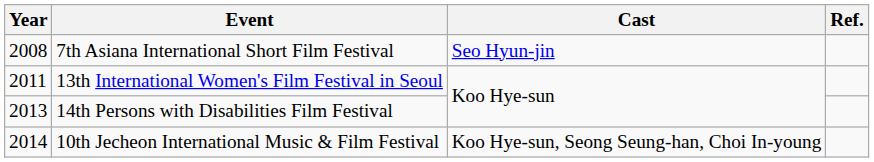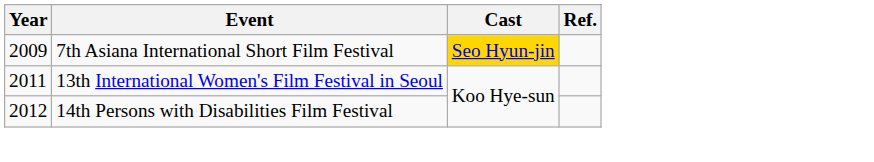 <table class="wikitable">
 <tr>
 <th>Year</th>
 <th>Event</th>
 <th>Cast</th>
 <th>Ref.</th>
 </tr>
 <tr>
-<td>2008</td>
+<td>2009</td>
 <td>7th Asiana International Short Film Festival</td>
-<td><a href='#'>Seo Hyun-jin</a></td>
+<td style="background: gold;"><a href='#'>Seo Hyun-jin</a></td>
 <td></td>
 </tr>
 <tr>
 <td>2011</td>
 <td>13th <a href='#'>International Women's Film Festival in Seoul</a></td>
 <td rowspan="2">Koo Hye-sun</td>
 <td></td>
 </tr>
 <tr>
-<td>2013</td>
+<td>2012</td>
 <td>14th Persons with Disabilities Film Festival</td>
 <td></td>
 </tr>
-<tr>
-<td>2014</td>
-<td>10th Jecheon International Music & Film Festival</td>
-<td>Koo Hye-sun, Seong Seung-han, Choi In-young</td>
-<td></td>
-</tr>
 </table>
